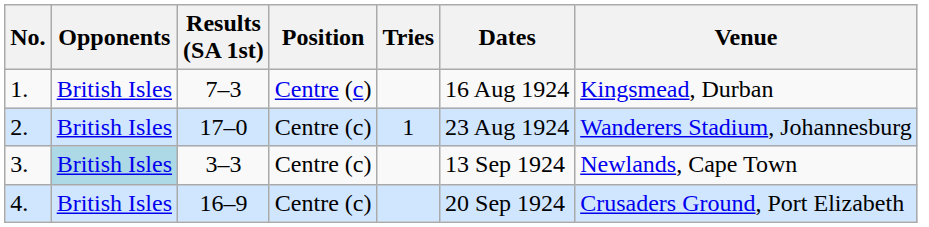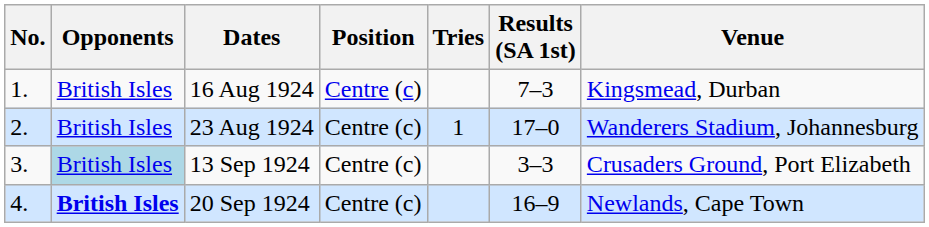 <table class="wikitable sortable">
 <tr>
 <th>No.</th>
 <th>Opponents</th>
-<th>Results<br>(SA 1st)</th>
+<th>Dates</th>
 <th>Position</th>
 <th>Tries</th>
-<th>Dates</th>
+<th>Results<br>(SA 1st)</th>
 <th>Venue</th>
 </tr>
 <tr>
 <td>1.</td>
 <td> <a href='#'>British Isles</a></td>
-<td align="center">7–3</td>
+<td>16 Aug 1924</td>
 <td><a href='#'>Centre</a> (<a href='#'>c</a>)</td>
 <td></td>
-<td>16 Aug 1924</td>
+<td align="center">7–3</td>
 <td><a href='#'>Kingsmead</a>, Durban</td>
 </tr>
 <tr style="background: #D0E6FF;">
 <td>2.</td>
 <td> <a href='#'>British Isles</a></td>
-<td align="center">17–0</td>
+<td>23 Aug 1924</td>
 <td>Centre (c)</td>
 <td align="center">1</td>
-<td>23 Aug 1924</td>
+<td align="center">17–0</td>
 <td><a href='#'>Wanderers Stadium</a>, Johannesburg</td>
 </tr>
 <tr>
 <td>3.</td>
 <td style="background: lightblue;"> <a href='#'>British Isles</a></td>
-<td align="center">3–3</td>
+<td>13 Sep 1924</td>
 <td>Centre (c)</td>
 <td></td>
-<td>13 Sep 1924</td>
-<td><a href='#'>Newlands</a>, Cape Town</td>
+<td align="center">3–3</td>
+<td><a href='#'>Crusaders Ground</a>, Port Elizabeth</td>
 </tr>
 <tr style="background: #D0E6FF;">
 <td>4.</td>
-<td> <a href='#'>British Isles</a></td>
-<td align="center">16–9</td>
+<td><strong> <a href='#'>British Isles</a></strong></td>
+<td>20 Sep 1924</td>
 <td>Centre (c)</td>
 <td></td>
-<td>20 Sep 1924</td>
-<td><a href='#'>Crusaders Ground</a>, Port Elizabeth</td>
+<td align="center">16–9</td>
+<td><a href='#'>Newlands</a>, Cape Town</td>
 </tr>
 </table>
